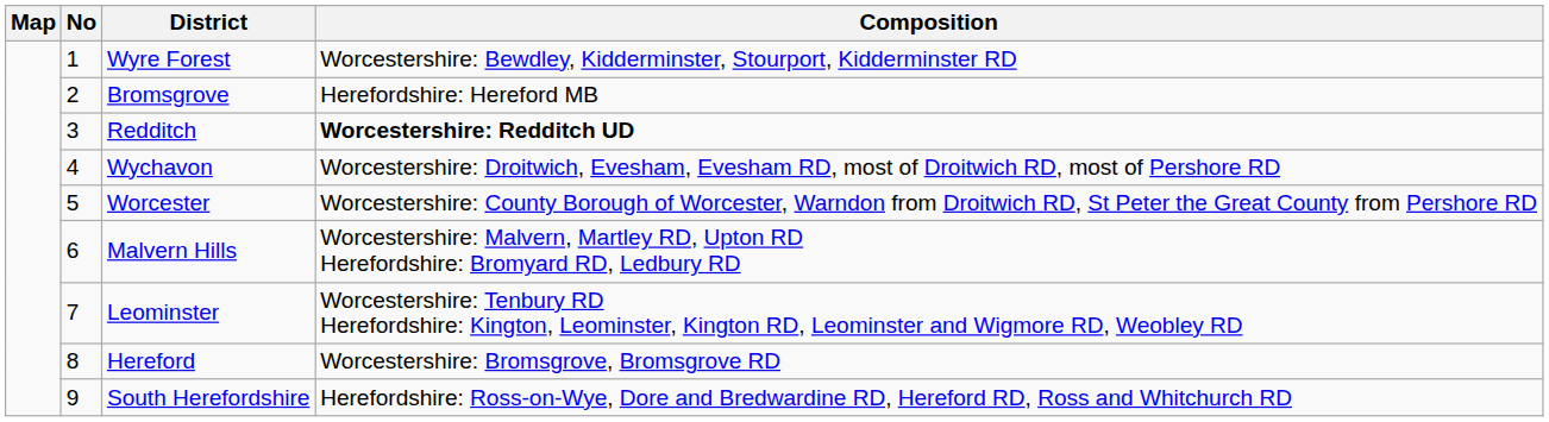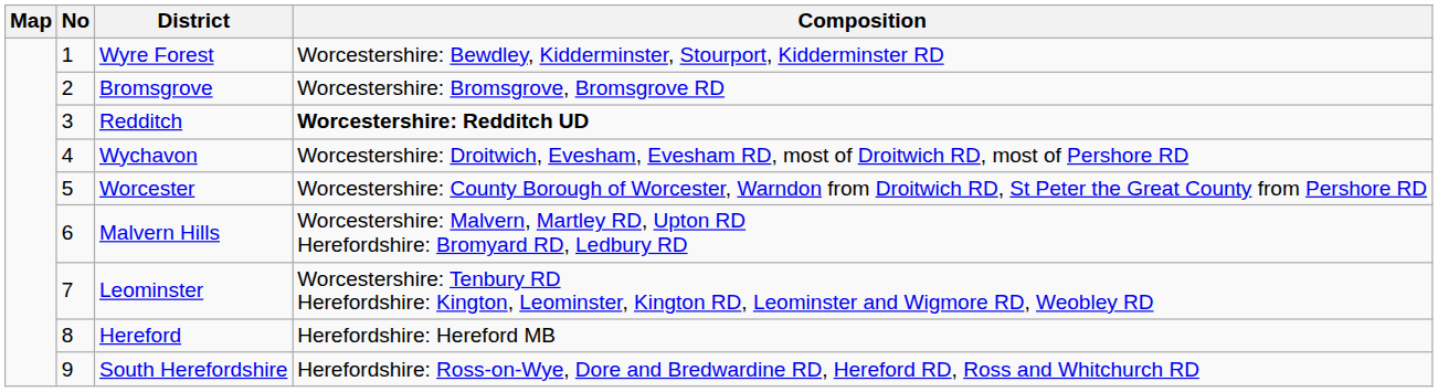 <table class="wikitable">
 <tr>
 <th>Map</th>
 <th>No</th>
 <th>District</th>
 <th>Composition</th>
 </tr>
 <tr>
 <td rowspan=9></td>
 <td>1</td>
 <td><a href='#'>Wyre Forest</a></td>
 <td>Worcestershire: <a href='#'>Bewdley</a>, <a href='#'>Kidderminster</a>, <a href='#'>Stourport</a>, <a href='#'>Kidderminster RD</a></td>
 </tr>
 <tr>
 <td>2</td>
 <td><a href='#'>Bromsgrove</a></td>
-<td>Herefordshire: Hereford MB</td>
+<td>Worcestershire: <a href='#'>Bromsgrove</a>, <a href='#'>Bromsgrove RD</a></td>
 </tr>
 <tr>
 <td>3</td>
 <td><a href='#'>Redditch</a></td>
 <td><strong>Worcestershire: Redditch UD</strong></td>
 </tr>
 <tr>
 <td>4</td>
 <td><a href='#'>Wychavon</a></td>
 <td>Worcestershire: <a href='#'>Droitwich</a>, <a href='#'>Evesham</a>, <a href='#'>Evesham RD</a>, most of <a href='#'>Droitwich RD</a>, most of <a href='#'>Pershore RD</a></td>
 </tr>
 <tr>
 <td>5</td>
 <td><a href='#'>Worcester</a></td>
 <td>Worcestershire: <a href='#'>County Borough of Worcester</a>, <a href='#'>Warndon</a> from <a href='#'>Droitwich RD</a>, <a href='#'>St Peter the Great County</a> from <a href='#'>Pershore RD</a></td>
 </tr>
 <tr>
 <td>6</td>
 <td><a href='#'>Malvern Hills</a></td>
 <td>Worcestershire: <a href='#'>Malvern</a>, <a href='#'>Martley RD</a>, <a href='#'>Upton RD</a><br>Herefordshire: <a href='#'>Bromyard RD</a>, <a href='#'>Ledbury RD</a></td>
 </tr>
 <tr>
 <td>7</td>
 <td><a href='#'>Leominster</a></td>
 <td>Worcestershire: <a href='#'>Tenbury RD</a><br>Herefordshire: <a href='#'>Kington</a>, <a href='#'>Leominster</a>, <a href='#'>Kington RD</a>, <a href='#'>Leominster and Wigmore RD</a>, <a href='#'>Weobley RD</a></td>
 </tr>
 <tr>
 <td>8</td>
 <td><a href='#'>Hereford</a></td>
-<td>Worcestershire: <a href='#'>Bromsgrove</a>, <a href='#'>Bromsgrove RD</a></td>
+<td>Herefordshire: Hereford MB</td>
 </tr>
 <tr>
 <td>9</td>
 <td><a href='#'>South Herefordshire</a></td>
 <td>Herefordshire: <a href='#'>Ross-on-Wye</a>, <a href='#'>Dore and Bredwardine RD</a>, <a href='#'>Hereford RD</a>, <a href='#'>Ross and Whitchurch RD</a></td>
 </tr>
 </table>
